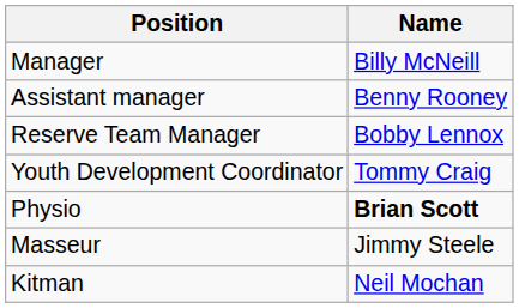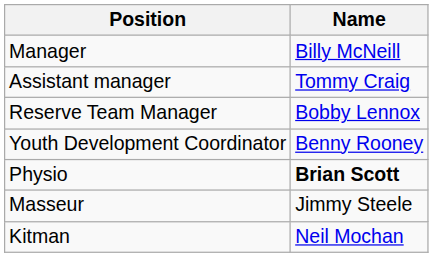 <table class="wikitable">
 <tr>
 <th>Position</th>
 <th>Name</th>
 </tr>
 <tr>
 <td>Manager</td>
 <td><a href='#'>Billy McNeill</a></td>
 </tr>
 <tr>
 <td>Assistant manager</td>
-<td><a href='#'>Benny Rooney</a></td>
+<td><a href='#'>Tommy Craig</a></td>
 </tr>
 <tr>
 <td>Reserve Team Manager</td>
 <td><a href='#'>Bobby Lennox</a></td>
 </tr>
 <tr>
 <td>Youth Development Coordinator</td>
-<td><a href='#'>Tommy Craig</a></td>
+<td><a href='#'>Benny Rooney</a></td>
 </tr>
 <tr>
 <td>Physio</td>
 <td><strong>Brian Scott</strong></td>
 </tr>
 <tr>
 <td>Masseur</td>
 <td>Jimmy Steele</td>
 </tr>
 <tr>
 <td>Kitman</td>
 <td><a href='#'>Neil Mochan</a></td>
 </tr>
 </table>
